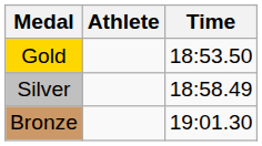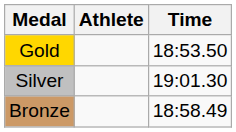 <table class="wikitable">
 <tr>
 <th>Medal</th>
 <th>Athlete</th>
 <th>Time</th>
 </tr>
 <tr>
 <td style="text-align:center;background-color:gold;">Gold</td>
 <td></td>
 <td>18:53.50</td>
 </tr>
 <tr>
 <td style="text-align:center;background-color:silver;">Silver</td>
 <td></td>
-<td>18:58.49</td>
+<td>19:01.30</td>
 </tr>
 <tr>
 <td style="text-align:center;background-color:#CC9966;">Bronze</td>
 <td></td>
-<td>19:01.30</td>
+<td>18:58.49</td>
 </tr>
 </table>
